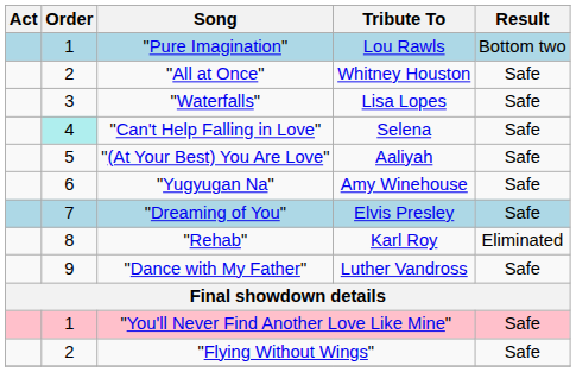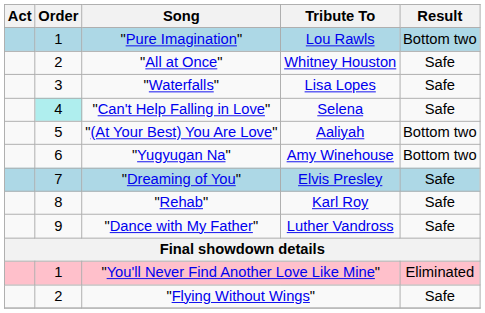 <table class="wikitable" style="text-align:center;">
 <tr>
 <th scope="col" style="text-align:center;">Act</th>
 <th scope="col" style="text-align:center;">Order</th>
 <th scope="col" style="text-align:center;">Song</th>
 <th>Tribute To</th>
 <th scope="col" style="text-align:center;">Result</th>
 </tr>
 <tr style="text-align:center; background:lightblue">
 <td></td>
 <td>1</td>
 <td>"<a href='#'>Pure Imagination</a>"</td>
 <td><a href='#'>Lou Rawls</a></td>
 <td>Bottom two</td>
 </tr>
 <tr style="text-align:center;">
 <td></td>
 <td>2</td>
 <td>"<a href='#'>All at Once</a>"</td>
 <td><a href='#'>Whitney Houston</a></td>
 <td>Safe</td>
 </tr>
 <tr style="text-align:center;">
 <td></td>
 <td>3</td>
 <td>"<a href='#'>Waterfalls</a>"</td>
 <td><a href='#'>Lisa Lopes</a></td>
 <td>Safe</td>
 </tr>
 <tr style="text-align:center;">
 <td></td>
 <td style="background: paleturquoise;">4</td>
 <td>"<a href='#'>Can't Help Falling in Love</a>"</td>
 <td><a href='#'>Selena</a></td>
 <td>Safe</td>
 </tr>
 <tr style="text-align:center;">
 <td></td>
 <td>5</td>
 <td>"<a href='#'>(At Your Best) You Are Love</a>"</td>
 <td><a href='#'>Aaliyah</a></td>
-<td>Safe</td>
+<td>Bottom two</td>
 </tr>
 <tr style="text-align:center;">
 <td></td>
 <td>6</td>
 <td>"<a href='#'>Yugyugan Na</a>"</td>
 <td><a href='#'>Amy Winehouse</a></td>
-<td>Safe</td>
+<td>Bottom two</td>
 </tr>
 <tr style="text-align:center; background:lightblue">
 <td></td>
 <td>7</td>
 <td>"<a href='#'>Dreaming of You</a>"</td>
 <td><a href='#'>Elvis Presley</a></td>
 <td>Safe</td>
 </tr>
 <tr style="text-align:center;">
 <td></td>
 <td>8</td>
 <td>"<a href='#'>Rehab</a>"</td>
 <td><a href='#'>Karl Roy</a></td>
-<td>Eliminated</td>
+<td>Safe</td>
 </tr>
 <tr style="text-align:center;">
 <td></td>
 <td>9</td>
 <td>"<a href='#'>Dance with My Father</a>"</td>
 <td><a href='#'>Luther Vandross</a></td>
 <td>Safe</td>
 </tr>
 <tr>
 <th colspan="5">Final showdown details</th>
 </tr>
 <tr bgcolor="pink">
 <td></td>
 <td>1</td>
 <td colspan="2">"<a href='#'>You'll Never Find Another Love Like Mine</a>"</td>
-<td>Safe</td>
+<td>Eliminated</td>
 </tr>
 <tr>
 <td></td>
 <td>2</td>
 <td colspan="2">"<a href='#'>Flying Without Wings</a>"</td>
 <td>Safe</td>
 </tr>
 <tr>
 </tr>
 </table>
